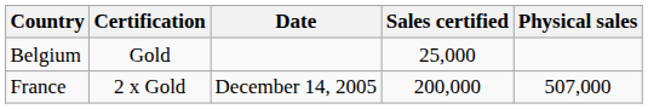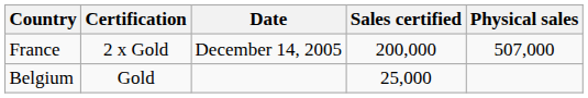 <table class="wikitable sortable">
 <tr>
 <th bgcolor="#ebf5ff">Country</th>
 <th bgcolor="#ebf5ff">Certification</th>
 <th bgcolor="#ebf5ff">Date</th>
 <th bgcolor="#ebf5ff">Sales certified</th>
 <th bgcolor="#ebf5ff">Physical sales</th>
 </tr>
 <tr>
+<td>France</td>
+<td align="center">2 x Gold</td>
+<td align="center">December 14, 2005</td>
+<td align="center">200,000</td>
+<td align="center">507,000</td>
+</tr>
+<tr>
 <td>Belgium</td>
 <td align="center">Gold</td>
 <td align="center"></td>
 <td align="center">25,000</td>
 <td align="center"></td>
 </tr>
-<tr>
-<td>France</td>
-<td align="center">2 x Gold</td>
-<td align="center">December 14, 2005</td>
-<td align="center">200,000</td>
-<td align="center">507,000</td>
-</tr>
 </table>
